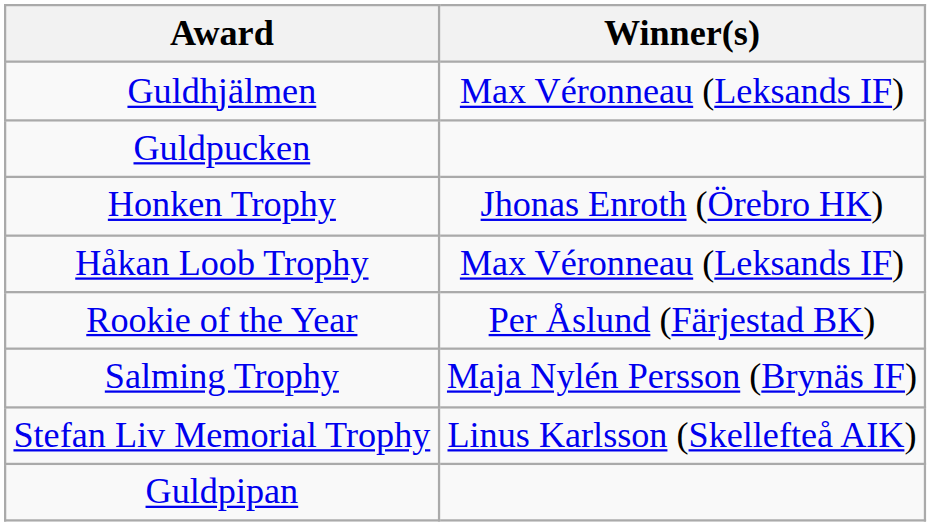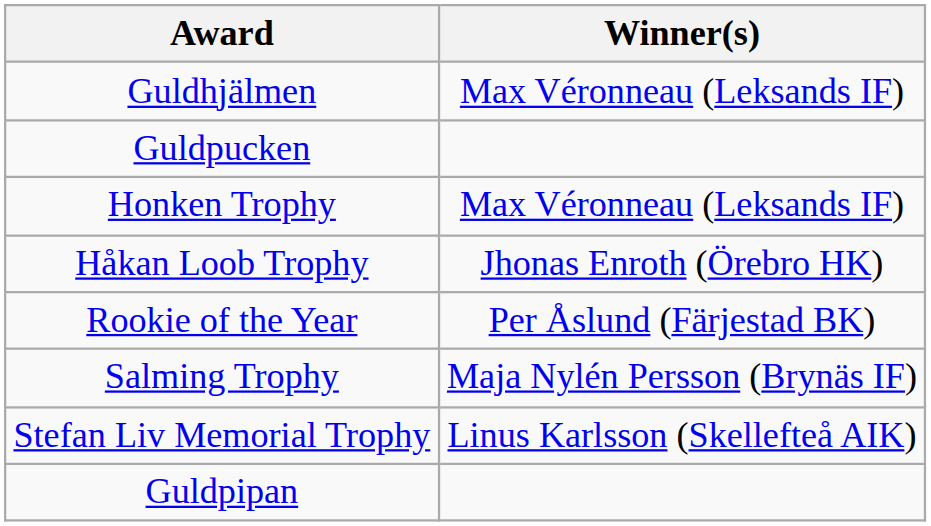 <table class="wikitable plainrowheaders">
 <tr>
 <th>Award</th>
 <th>Winner(s)</th>
 </tr>
 <tr style="text-align:center;">
 <td><a href='#'>Guldhjälmen</a></td>
 <td><a href='#'>Max Véronneau</a> (<a href='#'>Leksands IF</a>)</td>
 </tr>
 <tr style="text-align:center;">
 <td><a href='#'>Guldpucken</a></td>
 <td></td>
 </tr>
 <tr style="text-align:center;">
 <td><a href='#'>Honken Trophy</a></td>
-<td><a href='#'>Jhonas Enroth</a> (<a href='#'>Örebro HK</a>)</td>
+<td><a href='#'>Max Véronneau</a> (<a href='#'>Leksands IF</a>)</td>
 </tr>
 <tr style="text-align:center;">
 <td><a href='#'>Håkan Loob Trophy</a></td>
-<td><a href='#'>Max Véronneau</a> (<a href='#'>Leksands IF</a>)</td>
+<td><a href='#'>Jhonas Enroth</a> (<a href='#'>Örebro HK</a>)</td>
 </tr>
 <tr style="text-align:center;">
 <td><a href='#'>Rookie of the Year</a></td>
 <td><a href='#'>Per Åslund</a> (<a href='#'>Färjestad BK</a>)</td>
 </tr>
 <tr style="text-align:center;">
 <td><a href='#'>Salming Trophy</a></td>
 <td><a href='#'>Maja Nylén Persson</a> (<a href='#'>Brynäs IF</a>)</td>
 </tr>
 <tr style="text-align:center;">
 <td><a href='#'>Stefan Liv Memorial Trophy</a></td>
 <td><a href='#'>Linus Karlsson</a> (<a href='#'>Skellefteå AIK</a>)</td>
 </tr>
 <tr style="text-align:center;">
 <td><a href='#'>Guldpipan</a></td>
 <td></td>
 </tr>
 </table>
